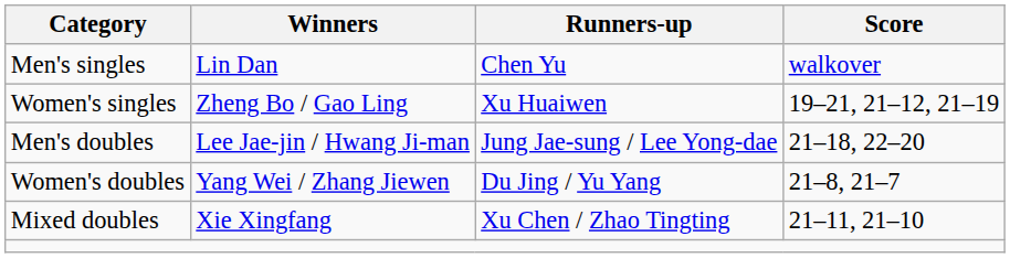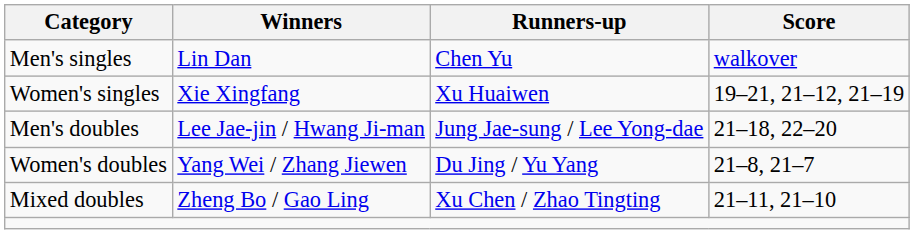 <table class=wikitable style="white-space:nowrap;">
 <tr>
 <th>Category</th>
 <th>Winners</th>
 <th>Runners-up</th>
 <th>Score</th>
 </tr>
 <tr>
 <td>Men's singles</td>
 <td> <a href='#'>Lin Dan</a></td>
 <td> <a href='#'>Chen Yu</a></td>
 <td><a href='#'>walkover</a></td>
 </tr>
 <tr>
 <td>Women's singles</td>
-<td> <a href='#'>Zheng Bo</a> / <a href='#'>Gao Ling</a></td>
+<td> <a href='#'>Xie Xingfang</a></td>
 <td> <a href='#'>Xu Huaiwen</a></td>
 <td>19–21, 21–12, 21–19</td>
 </tr>
 <tr>
 <td>Men's doubles</td>
 <td> <a href='#'>Lee Jae-jin</a> / <a href='#'>Hwang Ji-man</a></td>
 <td> <a href='#'>Jung Jae-sung</a> / <a href='#'>Lee Yong-dae</a></td>
 <td>21–18, 22–20</td>
 </tr>
 <tr>
 <td>Women's doubles</td>
 <td> <a href='#'>Yang Wei</a> / <a href='#'>Zhang Jiewen</a></td>
 <td> <a href='#'>Du Jing</a> / <a href='#'>Yu Yang</a></td>
 <td>21–8, 21–7</td>
 </tr>
 <tr>
 <td>Mixed doubles</td>
-<td> <a href='#'>Xie Xingfang</a></td>
+<td> <a href='#'>Zheng Bo</a> / <a href='#'>Gao Ling</a></td>
 <td> <a href='#'>Xu Chen</a> / <a href='#'>Zhao Tingting</a></td>
 <td>21–11, 21–10</td>
 </tr>
 <tr>
 <td colspan=5 align=center></td>
 </tr>
 </table>
